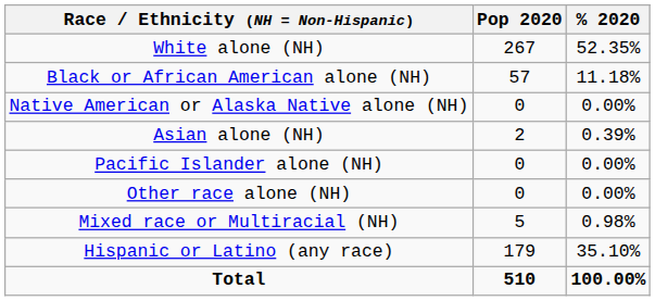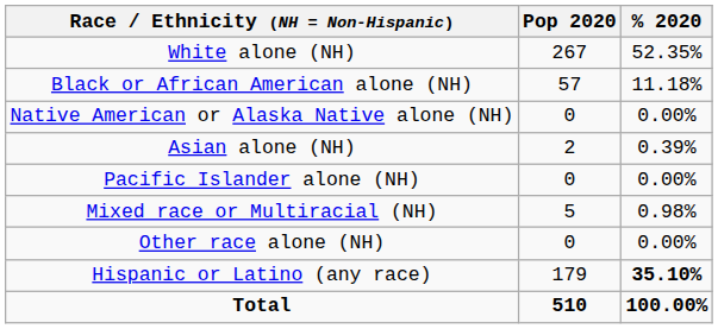 <table class="wikitable" style="text-align:center;">
 <tr>
 <th>Race / Ethnicity <small>(<em>NH = Non-Hispanic</em>)</small></th>
 <th>Pop 2020</th>
 <th>% 2020</th>
 </tr>
 <tr>
 <td><a href='#'>White</a> alone (NH)</td>
 <td>267</td>
 <td>52.35%</td>
 </tr>
 <tr>
 <td><a href='#'>Black or African American</a> alone (NH)</td>
 <td>57</td>
 <td>11.18%</td>
 </tr>
 <tr>
 <td><a href='#'>Native American</a> or <a href='#'>Alaska Native</a> alone (NH)</td>
 <td>0</td>
 <td>0.00%</td>
 </tr>
 <tr>
 <td><a href='#'>Asian</a> alone (NH)</td>
 <td>2</td>
 <td>0.39%</td>
 </tr>
 <tr>
 <td><a href='#'>Pacific Islander</a> alone (NH)</td>
 <td>0</td>
 <td>0.00%</td>
 </tr>
 <tr>
+<td><a href='#'>Mixed race or Multiracial</a> (NH)</td>
+<td>5</td>
+<td>0.98%</td>
+</tr>
+<tr>
 <td><a href='#'>Other race</a> alone (NH)</td>
 <td>0</td>
 <td>0.00%</td>
 </tr>
 <tr>
-<td><a href='#'>Mixed race or Multiracial</a> (NH)</td>
-<td>5</td>
-<td>0.98%</td>
-</tr>
-<tr>
 <td><a href='#'>Hispanic or Latino</a> (any race)</td>
 <td>179</td>
-<td>35.10%</td>
+<td><strong>35.10%</strong></td>
 </tr>
 <tr>
 <td><strong>Total</strong></td>
 <td><strong>510</strong></td>
 <td><strong>100.00%</strong></td>
 </tr>
 </table>
